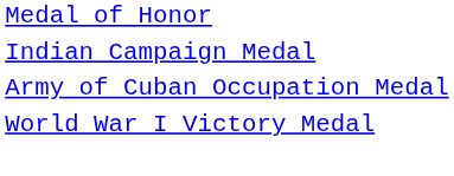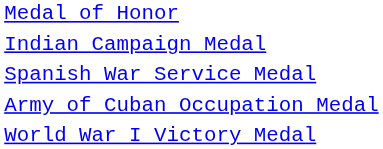 <table>
 <tr>
 <td></td>
 <td><a href='#'>Medal of Honor</a></td>
 </tr>
 <tr>
 <td></td>
 <td><a href='#'>Indian Campaign Medal</a></td>
 </tr>
 <tr>
 <td></td>
+<td><a href='#'>Spanish War Service Medal</a></td>
+</tr>
+<tr>
+<td></td>
 <td><a href='#'>Army of Cuban Occupation Medal</a></td>
 </tr>
 <tr>
 <td></td>
 <td><a href='#'>World War I Victory Medal</a></td>
 </tr>
 </table>
